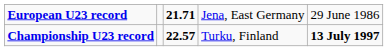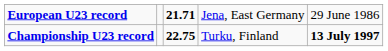 <table class="wikitable">
 <tr>
 <td><strong><a href='#'>European U23 record</a></strong></td>
 <td></td>
 <td><strong>21.71</strong></td>
 <td><a href='#'>Jena</a>, East Germany</td>
 <td>29 June 1986</td>
 </tr>
 <tr>
 <td><strong><a href='#'>Championship U23 record</a></strong></td>
 <td></td>
-<td><strong>22.57</strong></td>
+<td><strong>22.75</strong></td>
 <td><a href='#'>Turku</a>, Finland</td>
 <td><strong>13 July 1997</strong></td>
 </tr>
 </table>
